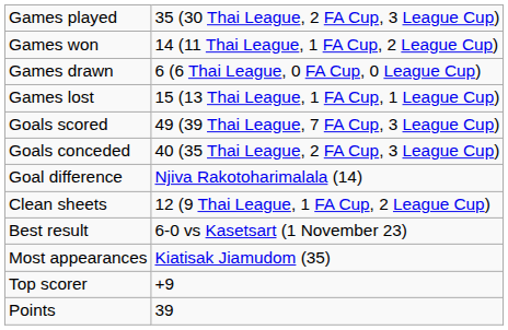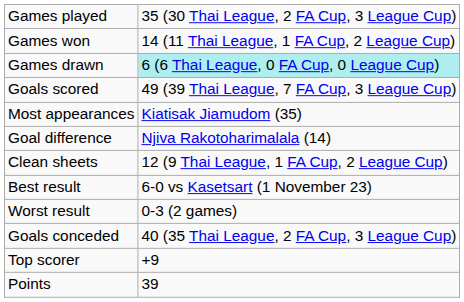 <table class="wikitable">
 <tr>
 <td>Games played</td>
 <td>35 (30 <a href='#'>Thai League</a>, 2 <a href='#'>FA Cup</a>, 3 <a href='#'>League Cup</a>)</td>
 </tr>
 <tr>
 <td>Games won</td>
 <td>14 (11 <a href='#'>Thai League</a>, 1 <a href='#'>FA Cup</a>, 2 <a href='#'>League Cup</a>)</td>
 </tr>
 <tr>
 <td>Games drawn</td>
-<td>6 (6 <a href='#'>Thai League</a>, 0 <a href='#'>FA Cup</a>, 0 <a href='#'>League Cup</a>)</td>
-</tr>
-<tr>
-<td>Games lost</td>
-<td>15 (13 <a href='#'>Thai League</a>, 1 <a href='#'>FA Cup</a>, 1 <a href='#'>League Cup</a>)</td>
+<td style="background: paleturquoise;">6 (6 <a href='#'>Thai League</a>, 0 <a href='#'>FA Cup</a>, 0 <a href='#'>League Cup</a>)</td>
 </tr>
 <tr>
 <td>Goals scored</td>
 <td>49 (39 <a href='#'>Thai League</a>, 7 <a href='#'>FA Cup</a>, 3 <a href='#'>League Cup</a>)</td>
 </tr>
 <tr>
-<td>Goals conceded</td>
-<td>40 (35 <a href='#'>Thai League</a>, 2 <a href='#'>FA Cup</a>, 3 <a href='#'>League Cup</a>)</td>
+<td>Most appearances</td>
+<td><a href='#'>Kiatisak Jiamudom</a> (35)</td>
 </tr>
 <tr>
 <td>Goal difference</td>
 <td><a href='#'>Njiva Rakotoharimalala</a> (14)</td>
 </tr>
 <tr>
 <td>Clean sheets</td>
 <td>12 (9 <a href='#'>Thai League</a>, 1 <a href='#'>FA Cup</a>, 2 <a href='#'>League Cup</a>)</td>
 </tr>
 <tr>
 <td>Best result</td>
 <td>6-0 vs <a href='#'>Kasetsart</a> (1 November 23)</td>
 </tr>
 <tr>
-<td>Most appearances</td>
-<td><a href='#'>Kiatisak Jiamudom</a> (35)</td>
+<td>Worst result</td>
+<td>0-3 (2 games)</td>
+</tr>
+<tr>
+<td>Goals conceded</td>
+<td>40 (35 <a href='#'>Thai League</a>, 2 <a href='#'>FA Cup</a>, 3 <a href='#'>League Cup</a>)</td>
 </tr>
 <tr>
 <td>Top scorer</td>
 <td>+9</td>
 </tr>
 <tr>
 <td>Points</td>
 <td>39</td>
 </tr>
 </table>
